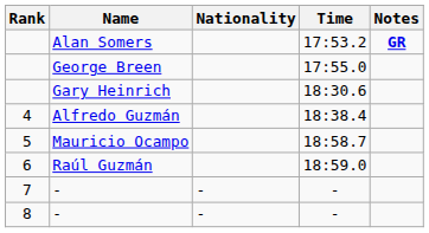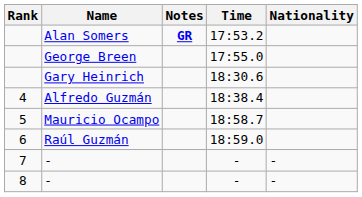 <table class="wikitable sortable" style="text-align:center">
 <tr>
 <th>Rank</th>
 <th>Name</th>
+<th>Notes</th>
+<th>Time</th>
 <th>Nationality</th>
-<th>Time</th>
-<th>Notes</th>
 </tr>
 <tr>
 <td></td>
 <td align=left><a href='#'>Alan Somers</a></td>
+<td><strong><a href='#'>GR</a></strong></td>
+<td>17:53.2</td>
 <td align=left></td>
-<td>17:53.2</td>
-<td><strong><a href='#'>GR</a></strong></td>
 </tr>
 <tr>
 <td></td>
 <td align=left><a href='#'>George Breen</a></td>
+<td></td>
+<td>17:55.0</td>
 <td align=left></td>
-<td>17:55.0</td>
-<td></td>
 </tr>
 <tr>
 <td></td>
 <td align=left><a href='#'>Gary Heinrich</a></td>
+<td></td>
+<td>18:30.6</td>
 <td align=left></td>
-<td>18:30.6</td>
-<td></td>
 </tr>
 <tr>
 <td>4</td>
 <td align=left><a href='#'>Alfredo Guzmán</a></td>
+<td></td>
+<td>18:38.4</td>
 <td align=left></td>
-<td>18:38.4</td>
-<td></td>
 </tr>
 <tr>
 <td>5</td>
 <td align=left><a href='#'>Mauricio Ocampo</a></td>
+<td></td>
+<td>18:58.7</td>
 <td align=left></td>
-<td>18:58.7</td>
-<td></td>
 </tr>
 <tr>
 <td>6</td>
 <td align=left><a href='#'>Raúl Guzmán</a></td>
+<td></td>
+<td>18:59.0</td>
 <td align=left></td>
-<td>18:59.0</td>
-<td></td>
 </tr>
 <tr>
 <td>7</td>
 <td align=left>-</td>
+<td></td>
+<td>-</td>
 <td align=left>-</td>
-<td>-</td>
-<td></td>
 </tr>
 <tr>
 <td>8</td>
 <td align=left>-</td>
+<td></td>
+<td>-</td>
 <td align=left>-</td>
-<td>-</td>
-<td></td>
 </tr>
 </table>
